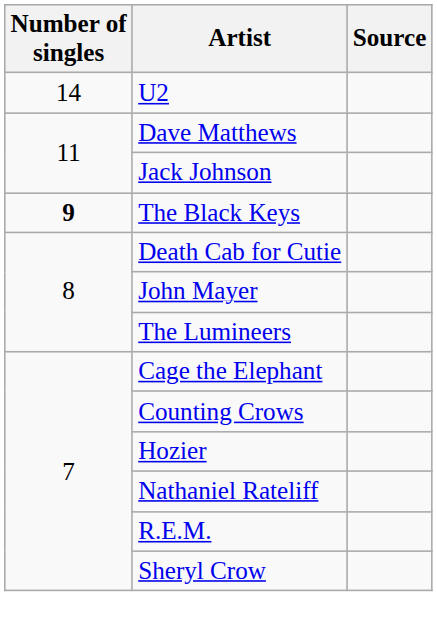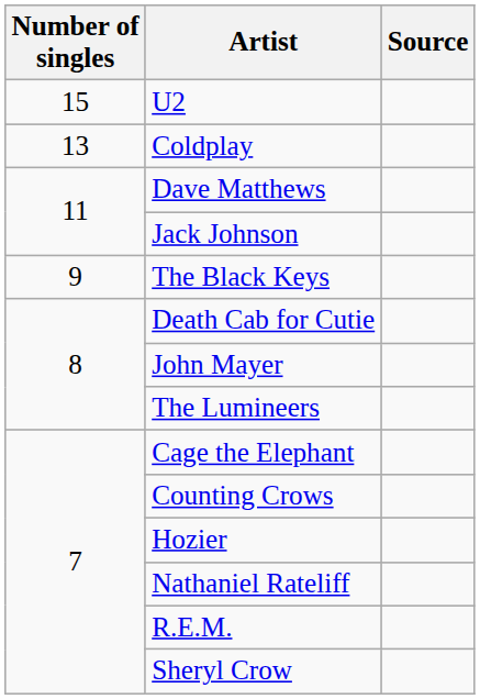 <table class="wikitable">
 <tr>
 <th>Number of <br>singles</th>
 <th>Artist</th>
 <th>Source</th>
 </tr>
 <tr>
-<td rowspan="1" style="text-align:center;">14</td>
+<td rowspan="1" style="text-align:center;">15</td>
 <td><a href='#'>U2</a></td>
+<td></td>
+</tr>
+<tr>
+<td rowspan="1" style="text-align:center;">13</td>
+<td><a href='#'>Coldplay</a></td>
 <td></td>
 </tr>
 <tr>
 <td rowspan="2" style="text-align:center;">11</td>
 <td><a href='#'>Dave Matthews</a></td>
 <td></td>
 </tr>
 <tr>
 <td><a href='#'>Jack Johnson</a></td>
 <td></td>
 </tr>
 <tr>
-<td style="text-align:center;"><strong>9</strong></td>
+<td style="text-align:center;">9</td>
 <td><a href='#'>The Black Keys</a></td>
 <td></td>
 </tr>
 <tr>
 <td rowspan="3" style="text-align:center;">8</td>
 <td><a href='#'>Death Cab for Cutie</a></td>
 <td></td>
 </tr>
 <tr>
 <td><a href='#'>John Mayer</a></td>
 <td></td>
 </tr>
 <tr>
 <td><a href='#'>The Lumineers</a></td>
 <td></td>
 </tr>
 <tr>
 <td rowspan="6" style="text-align:center;">7</td>
 <td><a href='#'>Cage the Elephant</a></td>
 <td></td>
 </tr>
 <tr>
 <td><a href='#'>Counting Crows</a></td>
 <td></td>
 </tr>
 <tr>
 <td><a href='#'>Hozier</a></td>
 <td></td>
 </tr>
 <tr>
 <td><a href='#'>Nathaniel Rateliff</a></td>
 <td></td>
 </tr>
 <tr>
 <td><a href='#'>R.E.M.</a></td>
 <td></td>
 </tr>
 <tr>
 <td><a href='#'>Sheryl Crow</a></td>
 <td></td>
 </tr>
 </table>
